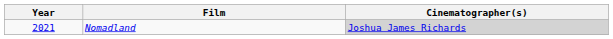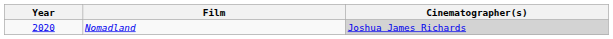 <table class="wikitable" width="95%" cellpadding="5">
 <tr>
 <th width="100"><strong>Year</strong></th>
 <th width="350"><strong>Film</strong></th>
 <th width="350"><strong>Cinematographer(s)</strong></th>
 </tr>
 <tr>
-<td align="center"><a href='#'>2021</a></td>
+<td align="center"><a href='#'>2020</a></td>
 <td><em><a href='#'>Nomadland</a></em></td>
 <td style="background: lightgrey;"><a href='#'>Joshua James Richards</a></td>
 </tr>
 </table>
